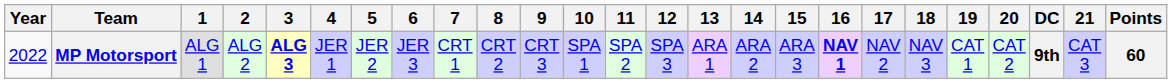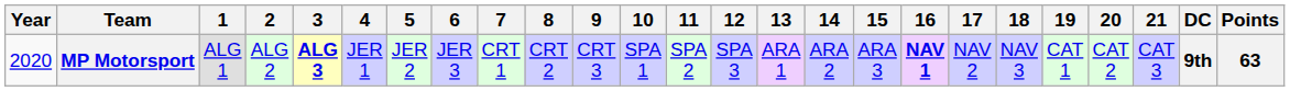 <table class="wikitable" style="text-align:center; font-size:85%;">
 <tr>
 <th>Year</th>
 <th>Team</th>
 <th>1</th>
 <th>2</th>
 <th>3</th>
 <th>4</th>
 <th>5</th>
 <th>6</th>
 <th>7</th>
 <th>8</th>
 <th>9</th>
 <th>10</th>
 <th>11</th>
 <th>12</th>
 <th>13</th>
 <th>14</th>
 <th>15</th>
 <th>16</th>
 <th>17</th>
 <th>18</th>
 <th>19</th>
 <th>20</th>
+<th>21</th>
 <th>DC</th>
-<th>21</th>
 <th>Points</th>
 </tr>
 <tr>
-<td><a href='#'>2022</a></td>
+<td><a href='#'>2020</a></td>
 <th nowrap><a href='#'>MP Motorsport</a></th>
 <td style="background:#DFDFDF;"><a href='#'>ALG<br>1</a><br></td>
 <td style="background:#DFFFDF;"><a href='#'>ALG<br>2</a><br></td>
 <td style="background:#FFFFBF;"><strong><a href='#'>ALG<br>3</a></strong><br></td>
 <td style="background:#CFCFFF;"><a href='#'>JER<br>1</a><br></td>
 <td style="background:#DFFFDF;"><a href='#'>JER<br>2</a><br></td>
 <td style="background:#CFCFFF;"><a href='#'>JER<br>3</a><br></td>
 <td style="background:#DFFFDF;"><a href='#'>CRT<br>1</a><br></td>
 <td style="background:#CFCFFF;"><a href='#'>CRT<br>2</a><br></td>
 <td style="background:#CFCFFF;"><a href='#'>CRT<br>3</a><br></td>
 <td style="background:#CFCFFF;"><a href='#'>SPA<br>1</a><br></td>
 <td style="background:#DFFFDF;"><a href='#'>SPA<br>2</a><br></td>
 <td style="background:#CFCFFF;"><a href='#'>SPA<br>3</a><br></td>
 <td style="background:#EFCFFF;"><a href='#'>ARA<br>1</a><br></td>
 <td style="background:#CFCFFF;"><a href='#'>ARA<br>2</a><br></td>
 <td style="background:#CFCFFF;"><a href='#'>ARA<br>3</a><br></td>
 <td style="background:#EFCFFF;"><strong><a href='#'>NAV<br>1</a><br></strong></td>
 <td style="background:#CFCFFF;"><a href='#'>NAV<br>2</a><br></td>
 <td style="background:#CFCFFF;"><a href='#'>NAV<br>3</a><br></td>
 <td style="background:#DFFFDF;"><a href='#'>CAT<br>1</a><br></td>
 <td style="background:#DFFFDF;"><a href='#'>CAT<br>2</a><br></td>
+<td style="background:#CFCFFF;"><a href='#'>CAT<br>3</a><br></td>
 <th>9th</th>
-<td style="background:#CFCFFF;"><a href='#'>CAT<br>3</a><br></td>
-<th>60</th>
+<th>63</th>
 </tr>
 </table>
